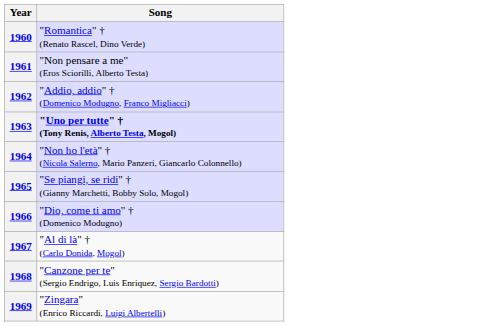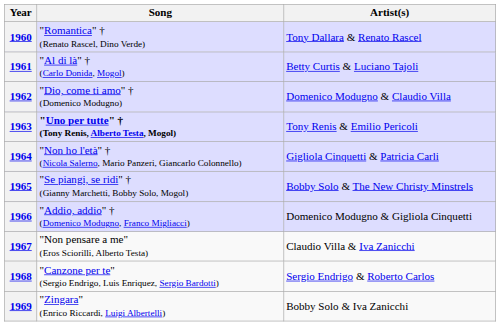 <table class="wikitable plainrowheaders">
 <tr>
 <th style="width:40px;">Year</th>
 <th style="width:350px;">Song</th>
+<th style="width:300px;">Artist(s)</th>
 </tr>
 <tr style="background-color:#DDF;">
 <th scope="row"><a href='#'>1960</a></th>
 <td>"<a href='#'>Romantica</a>" †<br><small>(Renato Rascel, Dino Verde)</small></td>
+<td><a href='#'>Tony Dallara</a> & <a href='#'>Renato Rascel</a></td>
 </tr>
 <tr style="background-color:#DDF;">
 <th scope="row"><a href='#'>1961</a></th>
-<td>"Non pensare a me"<br><small>(Eros Sciorilli, Alberto Testa)</small></td>
+<td>"<a href='#'>Al di là</a>" †<br><small>(<a href='#'>Carlo Donida</a>, <a href='#'>Mogol</a>)</small></td>
+<td><a href='#'>Betty Curtis</a> & <a href='#'>Luciano Tajoli</a></td>
 </tr>
 <tr style="background-color:#DDF;">
 <th scope="row"><a href='#'>1962</a></th>
-<td>"<a href='#'>Addio, addio</a>" †<br><small>(<a href='#'>Domenico Modugno</a>, <a href='#'>Franco Migliacci</a>)</small></td>
+<td>"<a href='#'>Dio, come ti amo</a>" †<br><small>(Domenico Modugno)</small></td>
+<td><a href='#'>Domenico Modugno</a> & <a href='#'>Claudio Villa</a></td>
 </tr>
 <tr style="background-color:#DDF;">
 <th scope="row"><a href='#'>1963</a></th>
 <td><strong>"<a href='#'>Uno per tutte</a>" †<br><small>(Tony Renis, <a href='#'>Alberto Testa</a>, Mogol)</small></strong></td>
+<td><a href='#'>Tony Renis</a> & <a href='#'>Emilio Pericoli</a></td>
 </tr>
 <tr style="background-color:#DDF;">
 <th scope="row"><a href='#'>1964</a></th>
 <td>"<a href='#'>Non ho l'età</a>" †<br><small>(<a href='#'>Nicola Salerno</a>, Mario Panzeri, Giancarlo Colonnello)</small></td>
+<td><a href='#'>Gigliola Cinquetti</a> & <a href='#'>Patricia Carli</a></td>
 </tr>
 <tr style="background-color:#DDF;">
 <th scope="row"><a href='#'>1965</a></th>
 <td>"<a href='#'>Se piangi, se ridi</a>" †<br><small>(Gianny Marchetti, Bobby Solo, Mogol)</small></td>
+<td><a href='#'>Bobby Solo</a> & <a href='#'>The New Christy Minstrels</a></td>
 </tr>
 <tr style="background-color:#DDF;">
 <th scope="row"><a href='#'>1966</a></th>
-<td>"<a href='#'>Dio, come ti amo</a>" †<br><small>(Domenico Modugno)</small></td>
+<td>"<a href='#'>Addio, addio</a>" †<br><small>(<a href='#'>Domenico Modugno</a>, <a href='#'>Franco Migliacci</a>)</small></td>
+<td>Domenico Modugno & Gigliola Cinquetti</td>
 </tr>
 <tr>
 <th scope="row"><a href='#'>1967</a></th>
-<td>"<a href='#'>Al di là</a>" †<br><small>(<a href='#'>Carlo Donida</a>, <a href='#'>Mogol</a>)</small></td>
+<td>"Non pensare a me"<br><small>(Eros Sciorilli, Alberto Testa)</small></td>
+<td>Claudio Villa & <a href='#'>Iva Zanicchi</a></td>
 </tr>
 <tr>
 <th scope="row"><a href='#'>1968</a></th>
 <td>"<a href='#'>Canzone per te</a>"<br><small>(Sergio Endrigo, Luis Enriquez, <a href='#'>Sergio Bardotti</a>)</small></td>
+<td><a href='#'>Sergio Endrigo</a> & <a href='#'>Roberto Carlos</a></td>
 </tr>
 <tr>
 <th scope="row"><a href='#'>1969</a></th>
 <td>"<a href='#'>Zingara</a>"<br><small>(Enrico Riccardi, <a href='#'>Luigi Albertelli</a>)</small></td>
+<td>Bobby Solo & Iva Zanicchi</td>
 </tr>
 </table>
